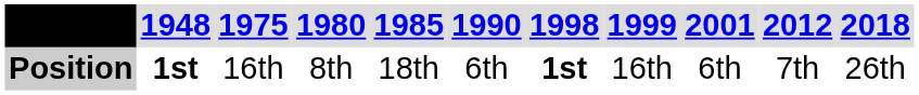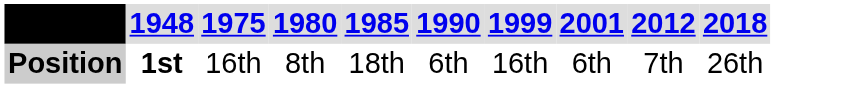 <table class="toccolours" border="0" cellpadding="2" cellspacing="0" style="text-align:left; margin:0.5em;">
 <tr>
 <th style="text-align:center; background-color: #000000;"><span>Year</span></th>
 <th style="text-align:center; background-color: #ddd;"><a href='#'>1948</a></th>
 <th style="text-align:center; background-color: #ddd;"><a href='#'>1975</a></th>
 <th style="text-align:center; background-color: #ddd;"><a href='#'>1980</a></th>
 <th style="text-align:center; background-color: #ddd;"><a href='#'>1985</a></th>
 <th style="text-align:center; background-color: #ddd;"><a href='#'>1990</a></th>
-<th style="text-align:center; background-color: #ddd;"><a href='#'>1998</a></th>
 <th style="text-align:center; background-color: #ddd;"><a href='#'>1999</a></th>
 <th style="text-align:center; background-color: #ddd;"><a href='#'>2001</a></th>
 <th style="text-align:center; background-color: #ddd;"><a href='#'>2012</a></th>
 <th style="text-align:center; background-color: #ddd;"><a href='#'>2018</a></th>
 </tr>
 <tr>
 <th style="text-align:center; background-color: #CCCCCC;"><span>Position</span></th>
 <td style="text-align:center"><strong>1st</strong></td>
 <td style="text-align:center">16th</td>
 <td style="text-align:center">8th</td>
 <td style="text-align:center">18th</td>
 <td style="text-align:center">6th</td>
-<td style="text-align:center"><strong>1st</strong></td>
 <td style="text-align:center">16th</td>
 <td style="text-align:center">6th</td>
 <td style="text-align:center">7th</td>
 <td style="text-align:center">26th</td>
 </tr>
 </table>
